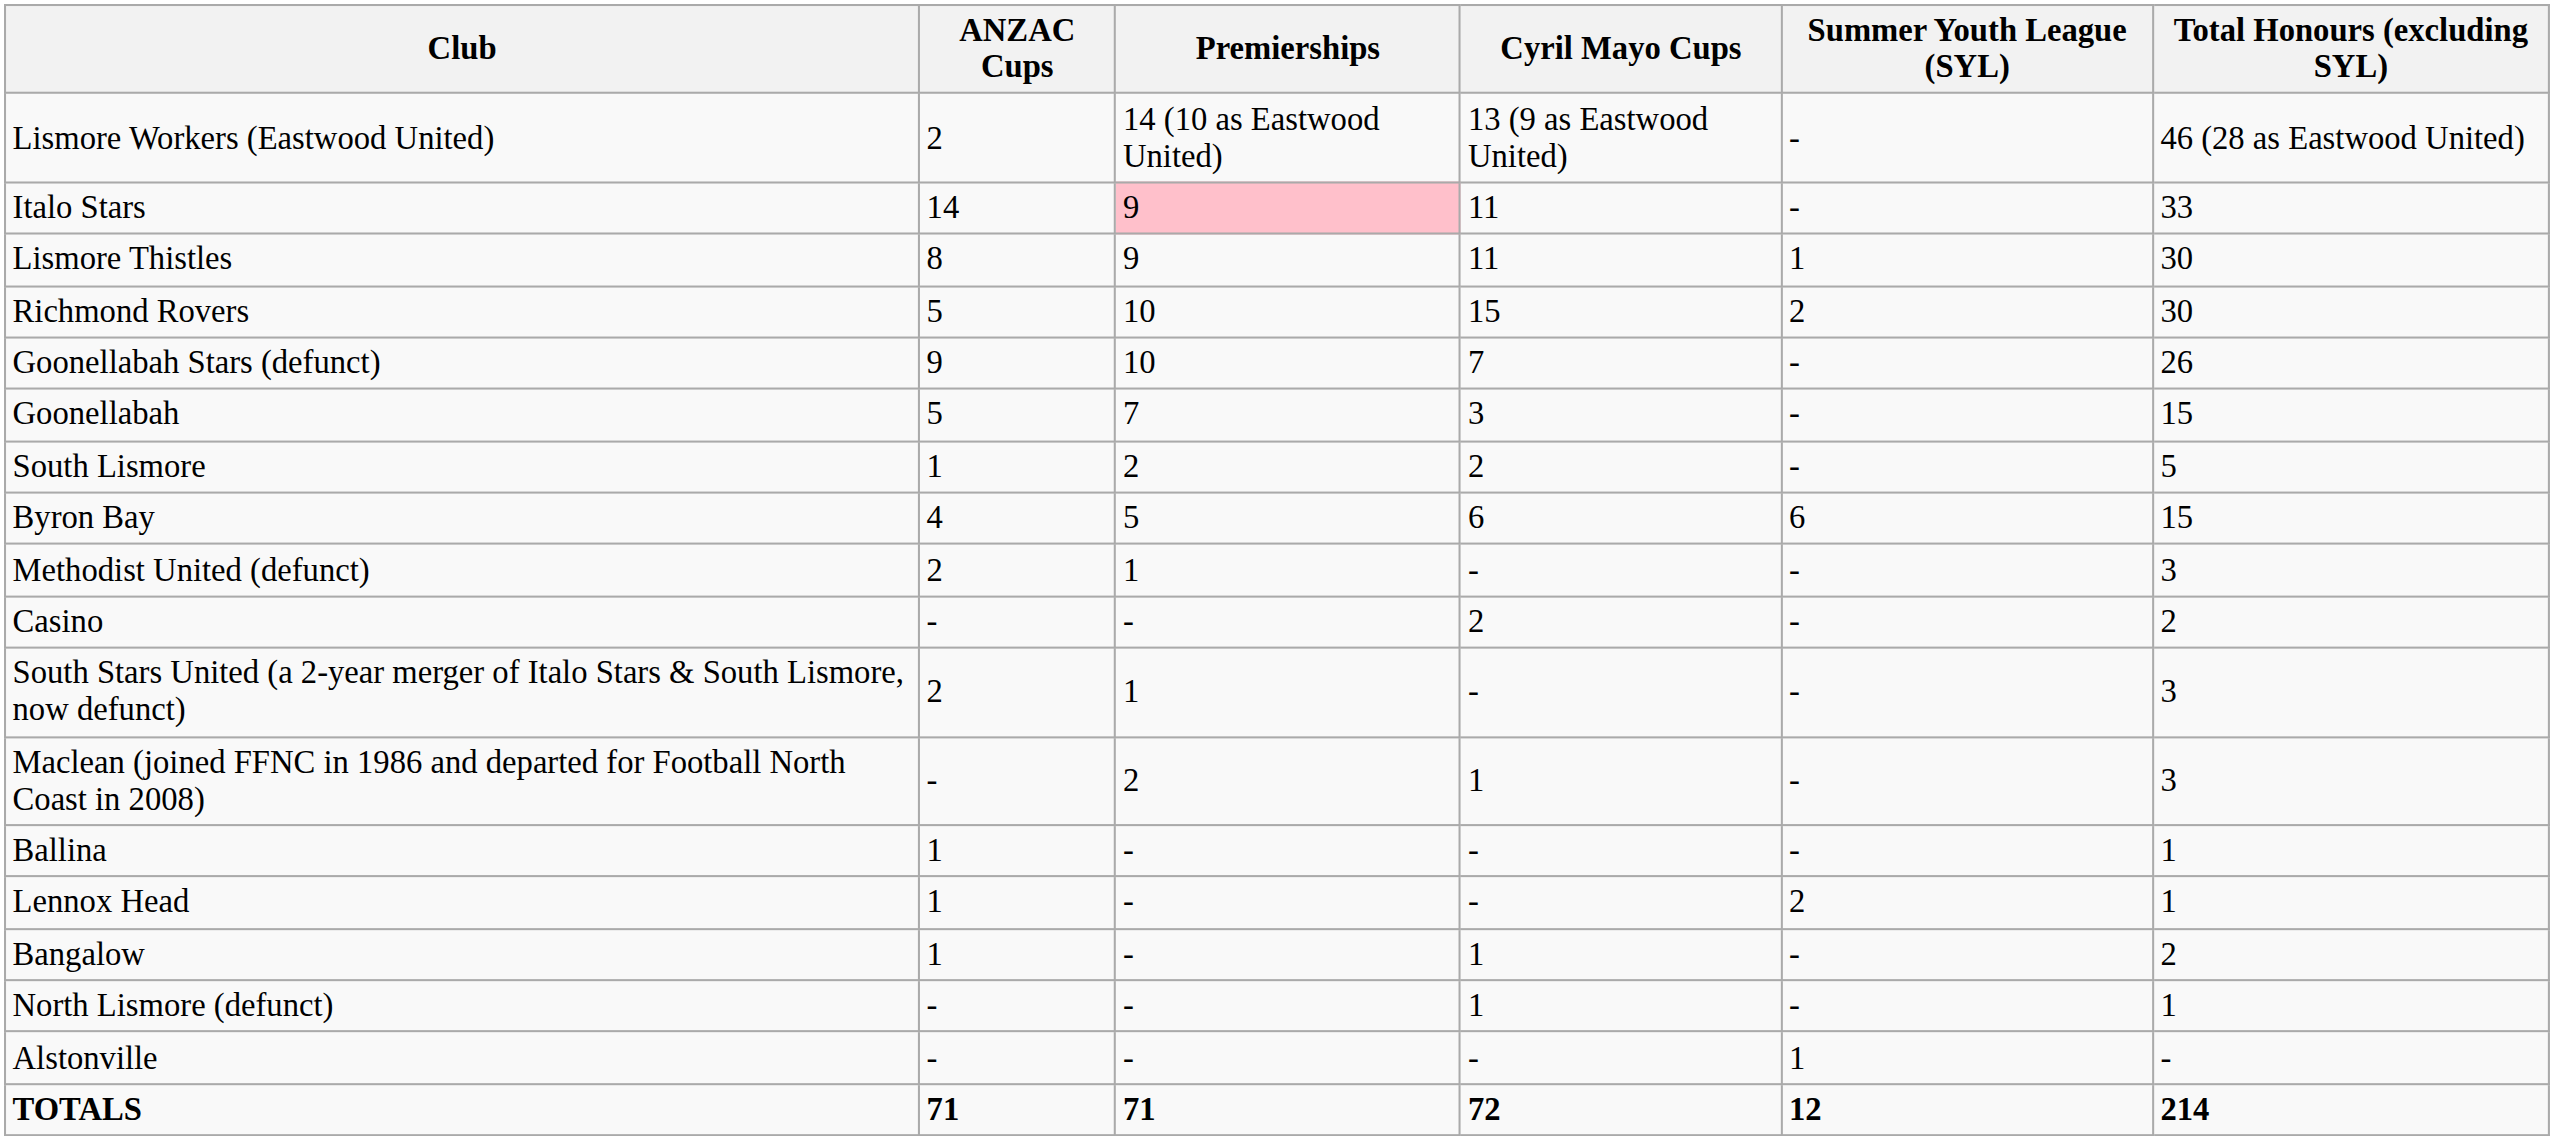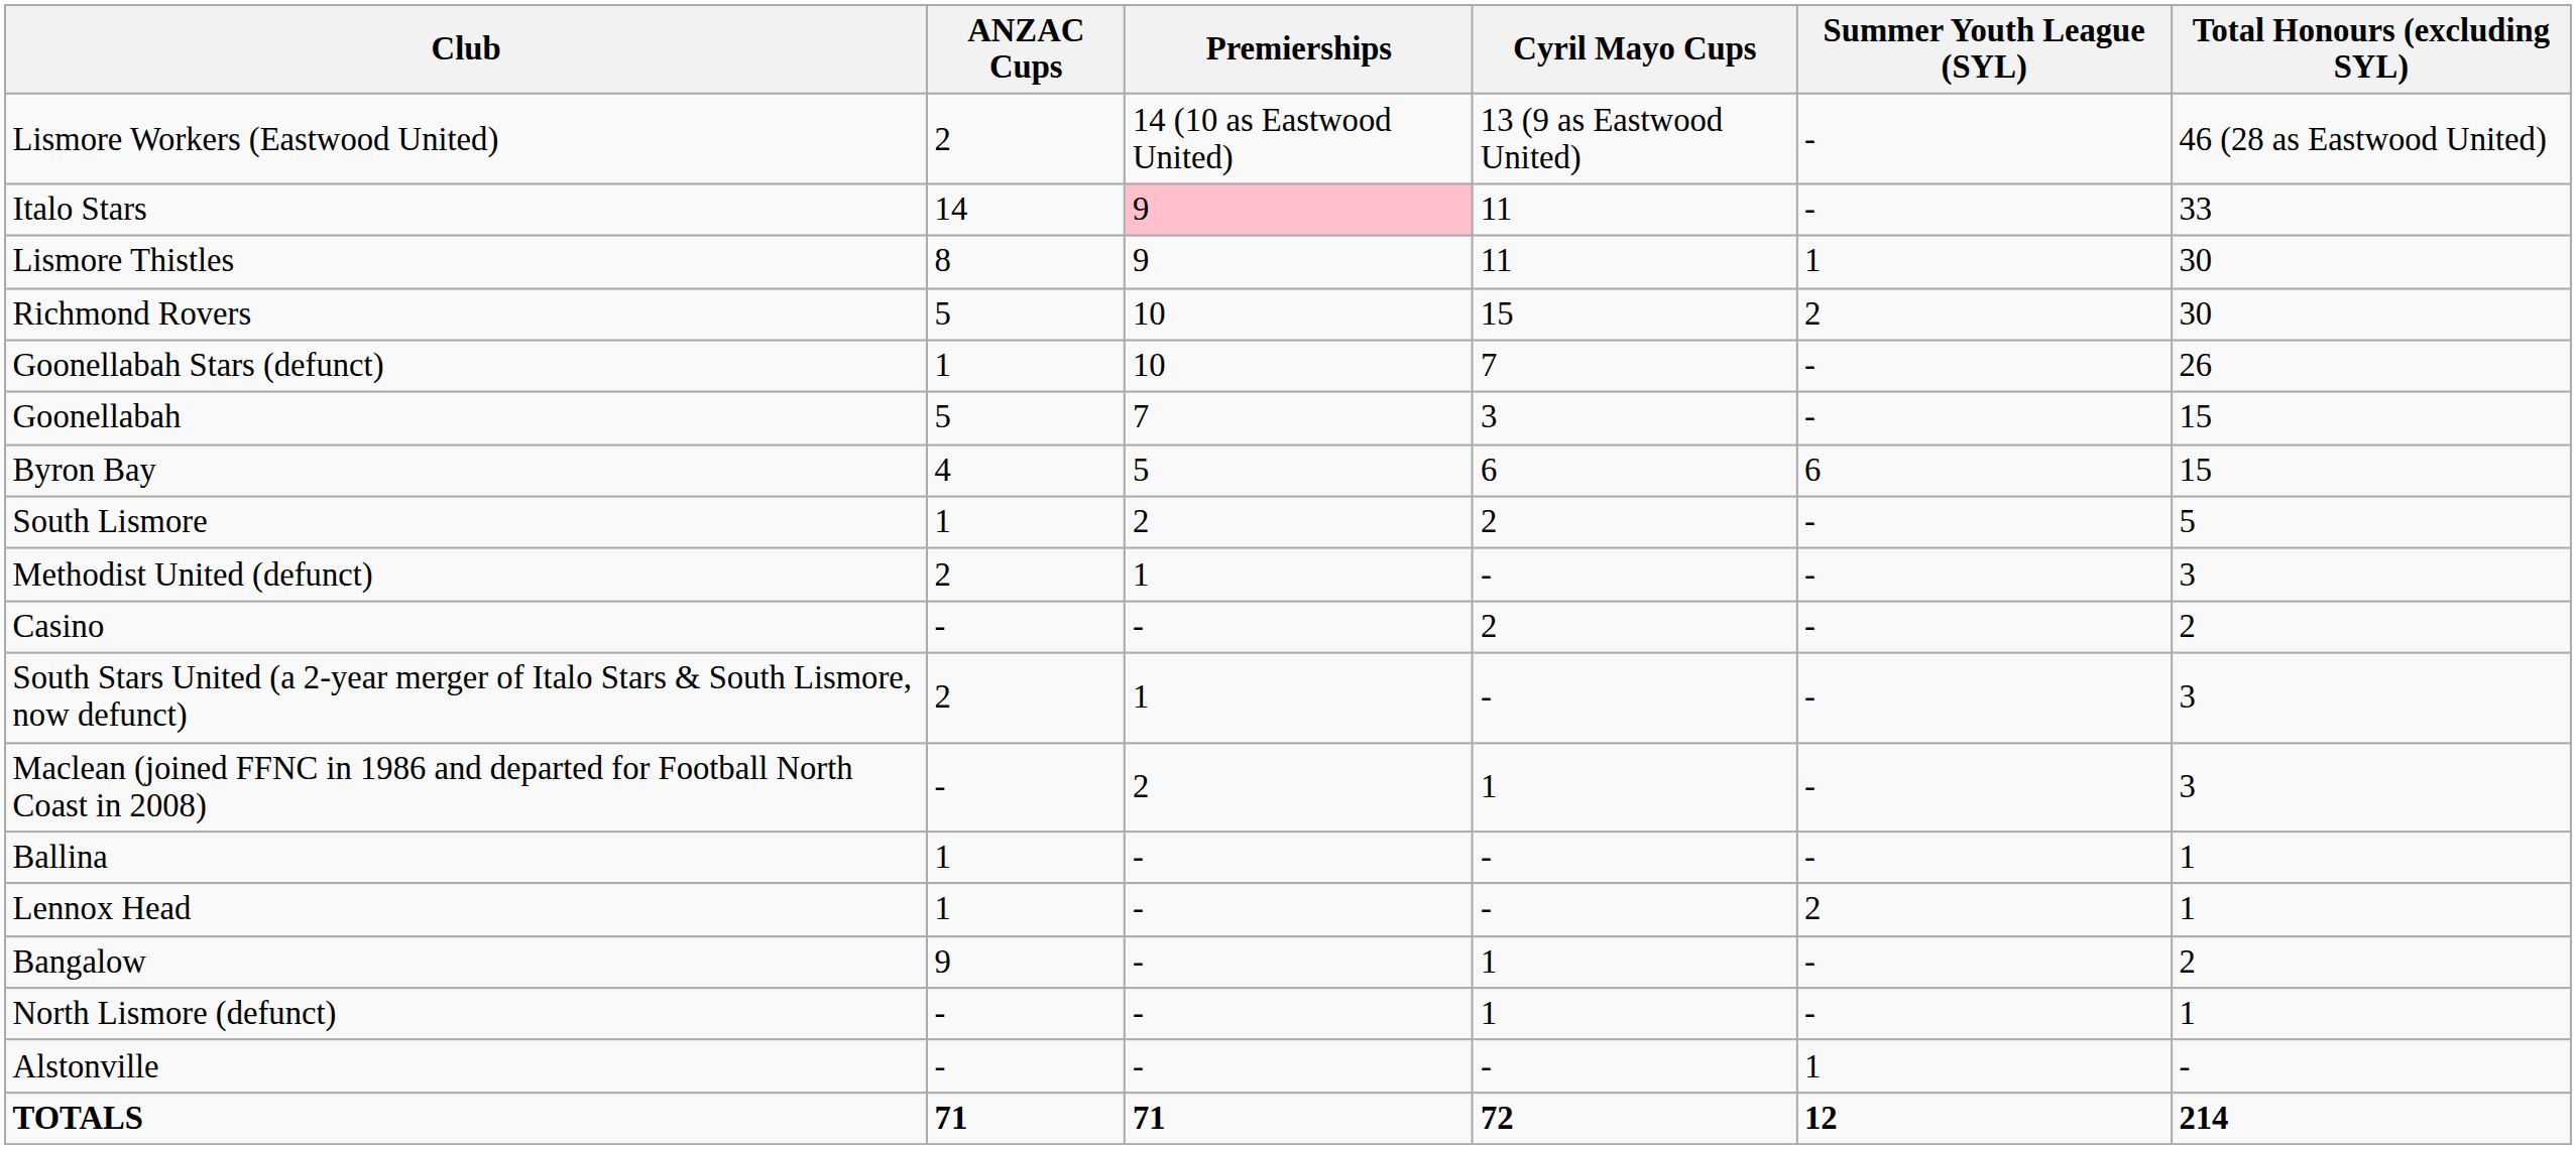 <table class="wikitable">
 <tr>
 <th>Club</th>
 <th>ANZAC Cups</th>
 <th>Premierships</th>
 <th>Cyril Mayo Cups</th>
 <th>Summer Youth League (SYL)</th>
 <th>Total Honours (excluding SYL)</th>
 </tr>
 <tr>
 <td>Lismore Workers (Eastwood United)</td>
 <td>2</td>
 <td>14 (10 as Eastwood United)</td>
 <td>13 (9 as Eastwood United)</td>
 <td>-</td>
 <td>46 (28 as Eastwood United)</td>
 </tr>
 <tr>
 <td>Italo Stars</td>
 <td>14</td>
 <td style="background: pink;">9</td>
 <td>11</td>
 <td>-</td>
 <td>33</td>
 </tr>
 <tr>
 <td>Lismore Thistles</td>
 <td>8</td>
 <td>9</td>
 <td>11</td>
 <td>1</td>
 <td>30</td>
 </tr>
 <tr>
 <td>Richmond Rovers</td>
 <td>5</td>
 <td>10</td>
 <td>15</td>
 <td>2</td>
 <td>30</td>
 </tr>
 <tr>
 <td>Goonellabah Stars (defunct)</td>
-<td>9</td>
+<td>1</td>
 <td>10</td>
 <td>7</td>
 <td>-</td>
 <td>26</td>
 </tr>
 <tr>
 <td>Goonellabah</td>
 <td>5</td>
 <td>7</td>
 <td>3</td>
 <td>-</td>
 <td>15</td>
 </tr>
 <tr>
+<td>Byron Bay</td>
+<td>4</td>
+<td>5</td>
+<td>6</td>
+<td>6</td>
+<td>15</td>
+</tr>
+<tr>
 <td>South Lismore</td>
 <td>1</td>
 <td>2</td>
 <td>2</td>
 <td>-</td>
 <td>5</td>
-</tr>
-<tr>
-<td>Byron Bay</td>
-<td>4</td>
-<td>5</td>
-<td>6</td>
-<td>6</td>
-<td>15</td>
 </tr>
 <tr>
 <td>Methodist United (defunct)</td>
 <td>2</td>
 <td>1</td>
 <td>-</td>
 <td>-</td>
 <td>3</td>
 </tr>
 <tr>
 <td>Casino</td>
 <td>-</td>
 <td>-</td>
 <td>2</td>
 <td>-</td>
 <td>2</td>
 </tr>
 <tr>
 <td>South Stars United (a 2-year merger of Italo Stars & South Lismore, now defunct)</td>
 <td>2</td>
 <td>1</td>
 <td>-</td>
 <td>-</td>
 <td>3</td>
 </tr>
 <tr>
 <td>Maclean (joined FFNC in 1986 and departed for Football North Coast in 2008)</td>
 <td>-</td>
 <td>2</td>
 <td>1</td>
 <td>-</td>
 <td>3</td>
 </tr>
 <tr>
 <td>Ballina</td>
 <td>1</td>
 <td>-</td>
 <td>-</td>
 <td>-</td>
 <td>1</td>
 </tr>
 <tr>
 <td>Lennox Head</td>
 <td>1</td>
 <td>-</td>
 <td>-</td>
 <td>2</td>
 <td>1</td>
 </tr>
 <tr>
 <td>Bangalow</td>
-<td>1</td>
+<td>9</td>
 <td>-</td>
 <td>1</td>
 <td>-</td>
 <td>2</td>
 </tr>
 <tr>
 <td>North Lismore (defunct)</td>
 <td>-</td>
 <td>-</td>
 <td>1</td>
 <td>-</td>
 <td>1</td>
 </tr>
 <tr>
 <td>Alstonville</td>
 <td>-</td>
 <td>-</td>
 <td>-</td>
 <td>1</td>
 <td>-</td>
 </tr>
 <tr>
 <td><strong>TOTALS</strong></td>
 <td><strong>71</strong></td>
 <td><strong>71</strong></td>
 <td><strong>72</strong></td>
 <td><strong>12</strong></td>
 <td><strong>214</strong></td>
 </tr>
 </table>
